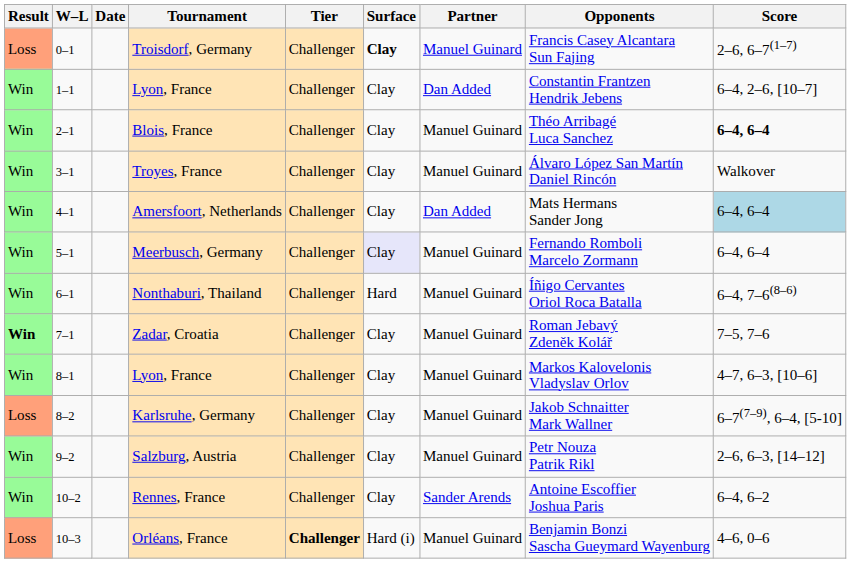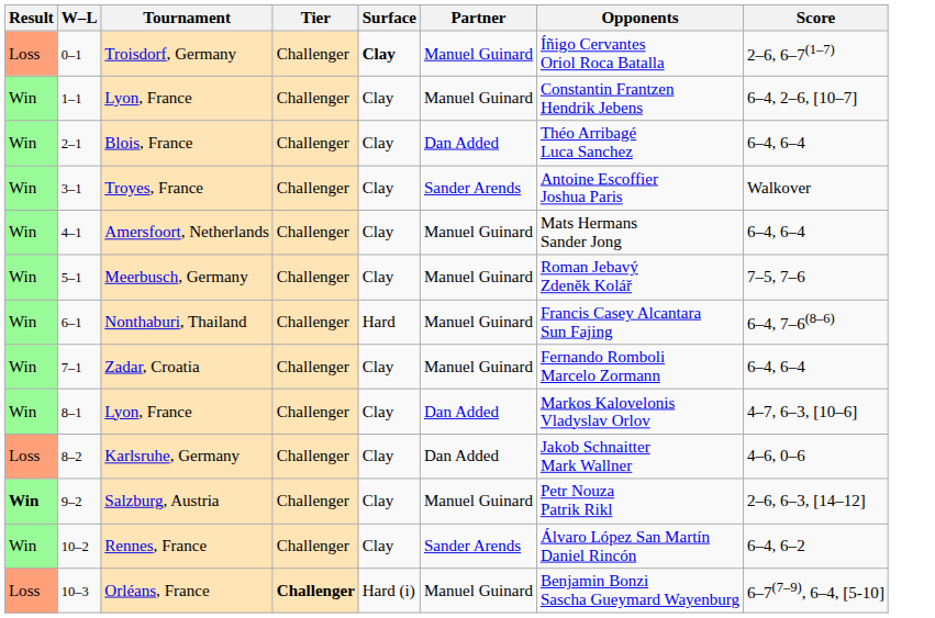 <table class="sortable wikitable">
 <tr>
 <th>Result</th>
 <th class="unsortable">W–L</th>
-<th>Date</th>
 <th>Tournament</th>
 <th>Tier</th>
 <th>Surface</th>
 <th>Partner</th>
 <th>Opponents</th>
 <th class="unsortable">Score</th>
 </tr>
 <tr>
 <td style="background:#ffa07a;">Loss</td>
 <td><small>0–1</small></td>
-<td><a href='#'></a></td>
 <td style="background:moccasin;"><a href='#'>Troisdorf</a>, Germany</td>
 <td style="background:moccasin;">Challenger</td>
 <td><strong>Clay</strong></td>
 <td> <a href='#'>Manuel Guinard</a></td>
-<td> <a href='#'>Francis Casey Alcantara</a> <br> <a href='#'>Sun Fajing</a></td>
+<td> <a href='#'>Íñigo Cervantes</a><br> <a href='#'>Oriol Roca Batalla</a></td>
 <td>2–6, 6–7<sup>(1–7)</sup></td>
 </tr>
 <tr>
 <td style="background:#98FB98;">Win</td>
 <td><small>1–1</small></td>
-<td><a href='#'></a></td>
 <td style="background:moccasin;"><a href='#'>Lyon</a>, France</td>
 <td style="background:moccasin;">Challenger</td>
 <td>Clay</td>
-<td> <a href='#'>Dan Added</a></td>
+<td> Manuel Guinard</td>
 <td> <a href='#'>Constantin Frantzen</a><br> <a href='#'>Hendrik Jebens</a></td>
 <td>6–4, 2–6, [10–7]</td>
 </tr>
 <tr>
 <td style="background:#98fb98;">Win</td>
 <td><small>2–1</small></td>
-<td><a href='#'></a></td>
 <td style="background:moccasin;"><a href='#'>Blois</a>, France</td>
 <td style="background:moccasin;">Challenger</td>
 <td>Clay</td>
-<td> Manuel Guinard</td>
+<td> <a href='#'>Dan Added</a></td>
 <td> <a href='#'>Théo Arribagé</a><br> <a href='#'>Luca Sanchez</a></td>
-<td><strong>6–4, 6–4</strong></td>
+<td>6–4, 6–4</td>
 </tr>
 <tr>
 <td style="background:#98FB98;">Win</td>
 <td><small>3–1</small></td>
-<td><a href='#'></a></td>
 <td style="background:moccasin;"><a href='#'>Troyes</a>, France</td>
 <td style="background:moccasin;">Challenger</td>
 <td>Clay</td>
-<td>  Manuel Guinard</td>
-<td> <a href='#'>Álvaro López San Martín</a><br> <a href='#'>Daniel Rincón</a></td>
+<td> <a href='#'>Sander Arends</a></td>
+<td> <a href='#'>Antoine Escoffier</a><br> <a href='#'>Joshua Paris</a></td>
 <td>Walkover</td>
 </tr>
 <tr>
 <td style="background:#98FB98;">Win</td>
 <td><small>4–1</small></td>
-<td><a href='#'></a></td>
 <td style="background:moccasin;"><a href='#'>Amersfoort</a>, Netherlands</td>
 <td style="background:moccasin;">Challenger</td>
 <td>Clay</td>
-<td> <a href='#'>Dan Added</a></td>
+<td> Manuel Guinard</td>
 <td> Mats Hermans<br> Sander Jong</td>
-<td style="background: lightblue;">6–4, 6–4</td>
+<td>6–4, 6–4</td>
 </tr>
 <tr>
 <td style="background:#98FB98;">Win</td>
 <td><small>5–1</small></td>
-<td><a href='#'></a></td>
 <td style="background:moccasin;"><a href='#'>Meerbusch</a>, Germany</td>
-<td style="background:moccasin;">Challenger</td>
-<td style="background: lavender;">Clay</td>
-<td> Manuel Guinard</td>
-<td> <a href='#'>Fernando Romboli</a><br> <a href='#'>Marcelo Zormann</a></td>
-<td>6–4, 6–4</td>
-</tr>
-<tr>
-<td style="background:#98FB98;">Win</td>
-<td><small>6–1</small></td>
-<td><a href='#'></a></td>
-<td style="background:moccasin;"><a href='#'>Nonthaburi</a>, Thailand</td>
-<td style="background:moccasin;">Challenger</td>
-<td>Hard</td>
-<td> Manuel Guinard</td>
-<td> <a href='#'>Íñigo Cervantes</a><br> <a href='#'>Oriol Roca Batalla</a></td>
-<td>6–4, 7–6<sup>(8–6)</sup></td>
-</tr>
-<tr>
-<td style="background:#98FB98;"><strong>Win</strong></td>
-<td><small>7–1</small></td>
-<td><a href='#'></a></td>
-<td style="background:moccasin;"><a href='#'>Zadar</a>, Croatia</td>
 <td style="background:moccasin;">Challenger</td>
 <td>Clay</td>
 <td> Manuel Guinard</td>
 <td> <a href='#'>Roman Jebavý</a><br> <a href='#'>Zdeněk Kolář</a></td>
 <td>7–5, 7–6</td>
 </tr>
 <tr>
 <td style="background:#98FB98;">Win</td>
+<td><small>6–1</small></td>
+<td style="background:moccasin;"><a href='#'>Nonthaburi</a>, Thailand</td>
+<td style="background:moccasin;">Challenger</td>
+<td>Hard</td>
+<td> Manuel Guinard</td>
+<td> <a href='#'>Francis Casey Alcantara</a> <br> <a href='#'>Sun Fajing</a></td>
+<td>6–4, 7–6<sup>(8–6)</sup></td>
+</tr>
+<tr>
+<td style="background:#98FB98;">Win</td>
+<td><small>7–1</small></td>
+<td style="background:moccasin;"><a href='#'>Zadar</a>, Croatia</td>
+<td style="background:moccasin;">Challenger</td>
+<td>Clay</td>
+<td> Manuel Guinard</td>
+<td> <a href='#'>Fernando Romboli</a><br> <a href='#'>Marcelo Zormann</a></td>
+<td>6–4, 6–4</td>
+</tr>
+<tr>
+<td style="background:#98FB98;">Win</td>
 <td><small>8–1</small></td>
-<td><a href='#'></a></td>
 <td style="background:moccasin;"><a href='#'>Lyon</a>, France</td>
 <td style="background:moccasin;">Challenger</td>
 <td>Clay</td>
-<td> Manuel Guinard</td>
+<td> <a href='#'>Dan Added</a></td>
 <td> <a href='#'>Markos Kalovelonis</a><br> <a href='#'>Vladyslav Orlov</a></td>
 <td>4–7, 6–3, [10–6]</td>
 </tr>
 <tr>
 <td bgcolor=ffa07a>Loss</td>
 <td><small>8–2</small></td>
-<td><a href='#'></a></td>
 <td bgcolor=FFE4B5><a href='#'>Karlsruhe</a>, Germany</td>
 <td bgcolor=moccasin>Challenger</td>
 <td>Clay</td>
-<td>  Manuel Guinard</td>
+<td> Dan Added</td>
 <td> <a href='#'>Jakob Schnaitter</a> <br>  <a href='#'>Mark Wallner</a></td>
-<td>6–7<sup>(7–9)</sup>, 6–4, [5-10]</td>
+<td>4–6, 0–6</td>
 </tr>
 <tr>
-<td style="background:#98FB98;">Win</td>
+<td style="background:#98FB98;"><strong>Win</strong></td>
 <td><small>9–2</small></td>
-<td><a href='#'></a></td>
 <td style="background:moccasin;"><a href='#'>Salzburg</a>, Austria</td>
 <td style="background:moccasin;">Challenger</td>
 <td>Clay</td>
 <td> Manuel Guinard</td>
 <td> <a href='#'>Petr Nouza</a><br> <a href='#'>Patrik Rikl</a></td>
 <td>2–6, 6–3, [14–12]</td>
 </tr>
 <tr>
 <td style="background:#98FB98;">Win</td>
 <td><small>10–2</small></td>
-<td><a href='#'></a></td>
 <td style="background:moccasin;"><a href='#'>Rennes</a>, France</td>
 <td style="background:moccasin;">Challenger</td>
 <td>Clay</td>
 <td> <a href='#'>Sander Arends</a></td>
-<td> <a href='#'>Antoine Escoffier</a><br> <a href='#'>Joshua Paris</a></td>
+<td> <a href='#'>Álvaro López San Martín</a><br> <a href='#'>Daniel Rincón</a></td>
 <td>6–4, 6–2</td>
 </tr>
 <tr>
 <td style="background:#ffa07a;">Loss</td>
 <td><small>10–3</small></td>
-<td><a href='#'></a></td>
 <td bgcolor="moccasin"><a href='#'>Orléans</a>, France</td>
 <td bgcolor="moccasin"><strong>Challenger</strong></td>
 <td>Hard (i)</td>
 <td> Manuel Guinard</td>
 <td> <a href='#'>Benjamin Bonzi</a><br>  <a href='#'>Sascha Gueymard Wayenburg</a></td>
-<td>4–6, 0–6</td>
+<td>6–7<sup>(7–9)</sup>, 6–4, [5-10]</td>
 </tr>
 </table>
